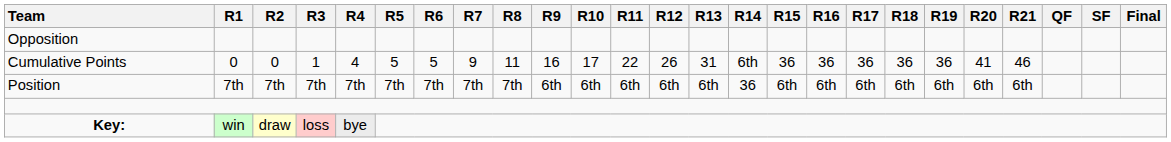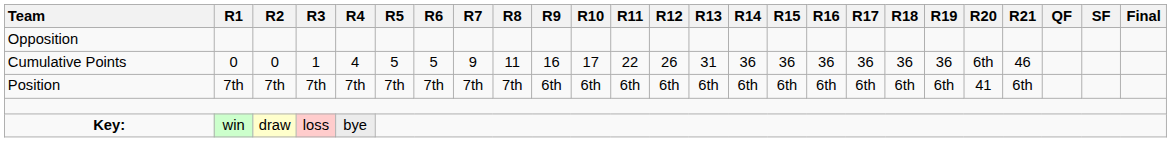 <table class="wikitable" style="text-align:center; width:100%; font-size:100%">
 <tr>
 <th style="text-align:left; width:16%;">Team</th>
 <th style="width:3%;">R1</th>
 <th style="width:3%;">R2</th>
 <th style="width:3%;">R3</th>
 <th style="width:3%;">R4</th>
 <th style="width:3%;">R5</th>
 <th style="width:3%;">R6</th>
 <th style="width:3%;">R7</th>
 <th style="width:3%;">R8</th>
 <th style="width:3%;">R9</th>
 <th style="width:3%;">R10</th>
 <th style="width:3%;">R11</th>
 <th style="width:3%;">R12</th>
 <th style="width:3%;">R13</th>
 <th style="width:3%;">R14</th>
 <th style="width:3%;">R15</th>
 <th style="width:3%;">R16</th>
 <th style="width:3%;">R17</th>
 <th style="width:3%;">R18</th>
 <th style="width:3%;">R19</th>
 <th style="width:3%;">R20</th>
 <th style="width:3%;">R21</th>
 <th style="width:3%;">QF</th>
 <th style="width:3%;">SF</th>
 <th style="width:3%;">Final</th>
 </tr>
 <tr>
 <td style="text-align:left;">Opposition</td>
 <td></td>
 <td></td>
 <td></td>
 <td></td>
 <td></td>
 <td></td>
 <td></td>
 <td></td>
 <td></td>
 <td></td>
 <td></td>
 <td></td>
 <td></td>
 <td></td>
 <td></td>
 <td></td>
 <td></td>
 <td></td>
 <td></td>
 <td></td>
 <td></td>
 <td> </td>
 <td> </td>
 <td> </td>
 </tr>
 <tr>
 <td style="text-align:left;">Cumulative Points</td>
 <td>0</td>
 <td>0</td>
 <td>1</td>
 <td>4</td>
 <td>5</td>
 <td>5</td>
 <td>9</td>
 <td>11</td>
 <td>16</td>
 <td>17</td>
 <td>22</td>
 <td>26</td>
 <td>31</td>
-<td>6th</td>
 <td>36</td>
 <td>36</td>
 <td>36</td>
 <td>36</td>
 <td>36</td>
-<td>41</td>
+<td>36</td>
+<td>6th</td>
 <td>46</td>
 <td> </td>
 <td> </td>
 <td> </td>
 </tr>
 <tr>
 <td style="text-align:left;">Position</td>
 <td>7th</td>
 <td>7th</td>
 <td>7th</td>
 <td>7th</td>
 <td>7th</td>
 <td>7th</td>
 <td>7th</td>
 <td>7th</td>
 <td>6th</td>
 <td>6th</td>
 <td>6th</td>
 <td>6th</td>
 <td>6th</td>
-<td>36</td>
 <td>6th</td>
 <td>6th</td>
 <td>6th</td>
 <td>6th</td>
 <td>6th</td>
 <td>6th</td>
+<td>41</td>
 <td>6th</td>
 <td> </td>
 <td> </td>
 <td> </td>
 </tr>
 <tr>
 <td colspan=100% style="height:10px"></td>
 </tr>
 <tr>
 <td><strong>Key:</strong></td>
 <td style="background:#CCFFCC;">win</td>
 <td style="background:#FFFFCC;">draw</td>
 <td style="background:#FFCCCC;">loss</td>
 <td style="background:#ECECEC;">bye</td>
 <td colspan=100%></td>
 </tr>
 </table>
